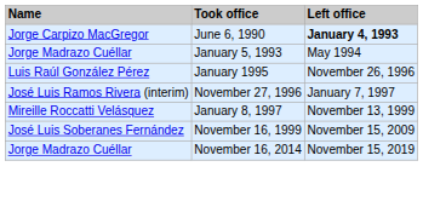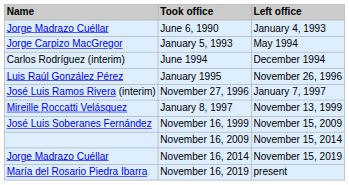 <table class="wikitable">
 <tr>
 <td bgcolor=#cccccc><strong>Name</strong></td>
 <td bgcolor=#cccccc><strong>Took office</strong></td>
 <td bgcolor=#cccccc><strong>Left office</strong></td>
 </tr>
 <tr>
-<td bgcolor=#DDEEFF><a href='#'>Jorge Carpizo MacGregor</a></td>
+<td bgcolor=#DDEEFF><a href='#'>Jorge Madrazo Cuéllar</a></td>
 <td bgcolor=#DDEEFF>June 6, 1990</td>
-<td bgcolor=#DDEEFF><strong>January 4, 1993</strong></td>
+<td bgcolor=#DDEEFF>January 4, 1993</td>
 </tr>
 <tr>
-<td bgcolor=#DDEEFF><a href='#'>Jorge Madrazo Cuéllar</a></td>
+<td bgcolor=#DDEEFF><a href='#'>Jorge Carpizo MacGregor</a></td>
 <td bgcolor=#DDEEFF>January 5, 1993</td>
 <td bgcolor=#DDEEFF>May 1994</td>
+</tr>
+<tr>
+<td bgcolor=#DDEEFF>Carlos Rodríguez (interim)</td>
+<td bgcolor=#DDEEFF>June 1994</td>
+<td bgcolor=#DDEEFF>December 1994</td>
 </tr>
 <tr>
 <td bgcolor=#DDEEFF><a href='#'>Luis Raúl González Pérez</a></td>
 <td bgcolor=#DDEEFF>January 1995</td>
 <td bgcolor=#DDEEFF>November 26, 1996</td>
 </tr>
 <tr>
 <td bgcolor=#DDEEFF><a href='#'>José Luis Ramos Rivera</a> (interim)</td>
 <td bgcolor=#DDEEFF>November 27, 1996</td>
 <td bgcolor=#DDEEFF>January 7, 1997</td>
 </tr>
 <tr>
 <td bgcolor=#DDEEFF><a href='#'>Mireille Roccatti Velásquez</a></td>
 <td bgcolor=#DDEEFF>January 8, 1997</td>
 <td bgcolor=#DDEEFF>November 13, 1999</td>
 </tr>
 <tr>
 <td bgcolor=#DDEEFF><a href='#'>José Luis Soberanes Fernández</a></td>
 <td bgcolor=#DDEEFF>November 16, 1999</td>
 <td bgcolor=#DDEEFF>November 15, 2009</td>
 </tr>
 <tr>
+<td bgcolor=#DDEEFF></td>
+<td bgcolor=#DDEEFF>November 16, 2009</td>
+<td bgcolor=#DDEEFF>November 15, 2014</td>
+</tr>
+<tr>
 <td bgcolor=#DDEEFF><a href='#'>Jorge Madrazo Cuéllar</a></td>
 <td bgcolor=#DDEEFF>November 16, 2014</td>
 <td bgcolor=#DDEEFF>November 15, 2019</td>
 </tr>
+<tr>
+<td bgcolor=#DDEEFF><a href='#'>María del Rosario Piedra Ibarra</a></td>
+<td bgcolor=#DDEEFF>November 16, 2019</td>
+<td bgcolor=#DDEEFF>present</td>
+</tr>
 </table>
